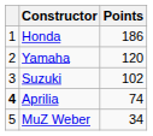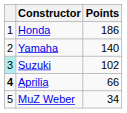 <table class="wikitable" style="font-size: 95%;">
 <tr>
 <th></th>
 <th>Constructor</th>
 <th>Points</th>
 </tr>
 <tr>
 <td align=center>1</td>
 <td> <a href='#'>Honda</a></td>
 <td align=right>186</td>
 </tr>
 <tr>
 <td align=center>2</td>
 <td> <a href='#'>Yamaha</a></td>
-<td align=right>120</td>
+<td align=right>140</td>
 </tr>
 <tr>
-<td align=center>3</td>
+<td align=center style="background: paleturquoise;">3</td>
 <td> <a href='#'>Suzuki</a></td>
 <td align=right>102</td>
 </tr>
 <tr>
 <td align=center><strong>4</strong></td>
 <td> <a href='#'>Aprilia</a></td>
-<td align=right>74</td>
+<td align=right>66</td>
 </tr>
 <tr>
 <td align=center>5</td>
 <td> <a href='#'>MuZ Weber</a></td>
 <td align=right>34</td>
 </tr>
 </table>
